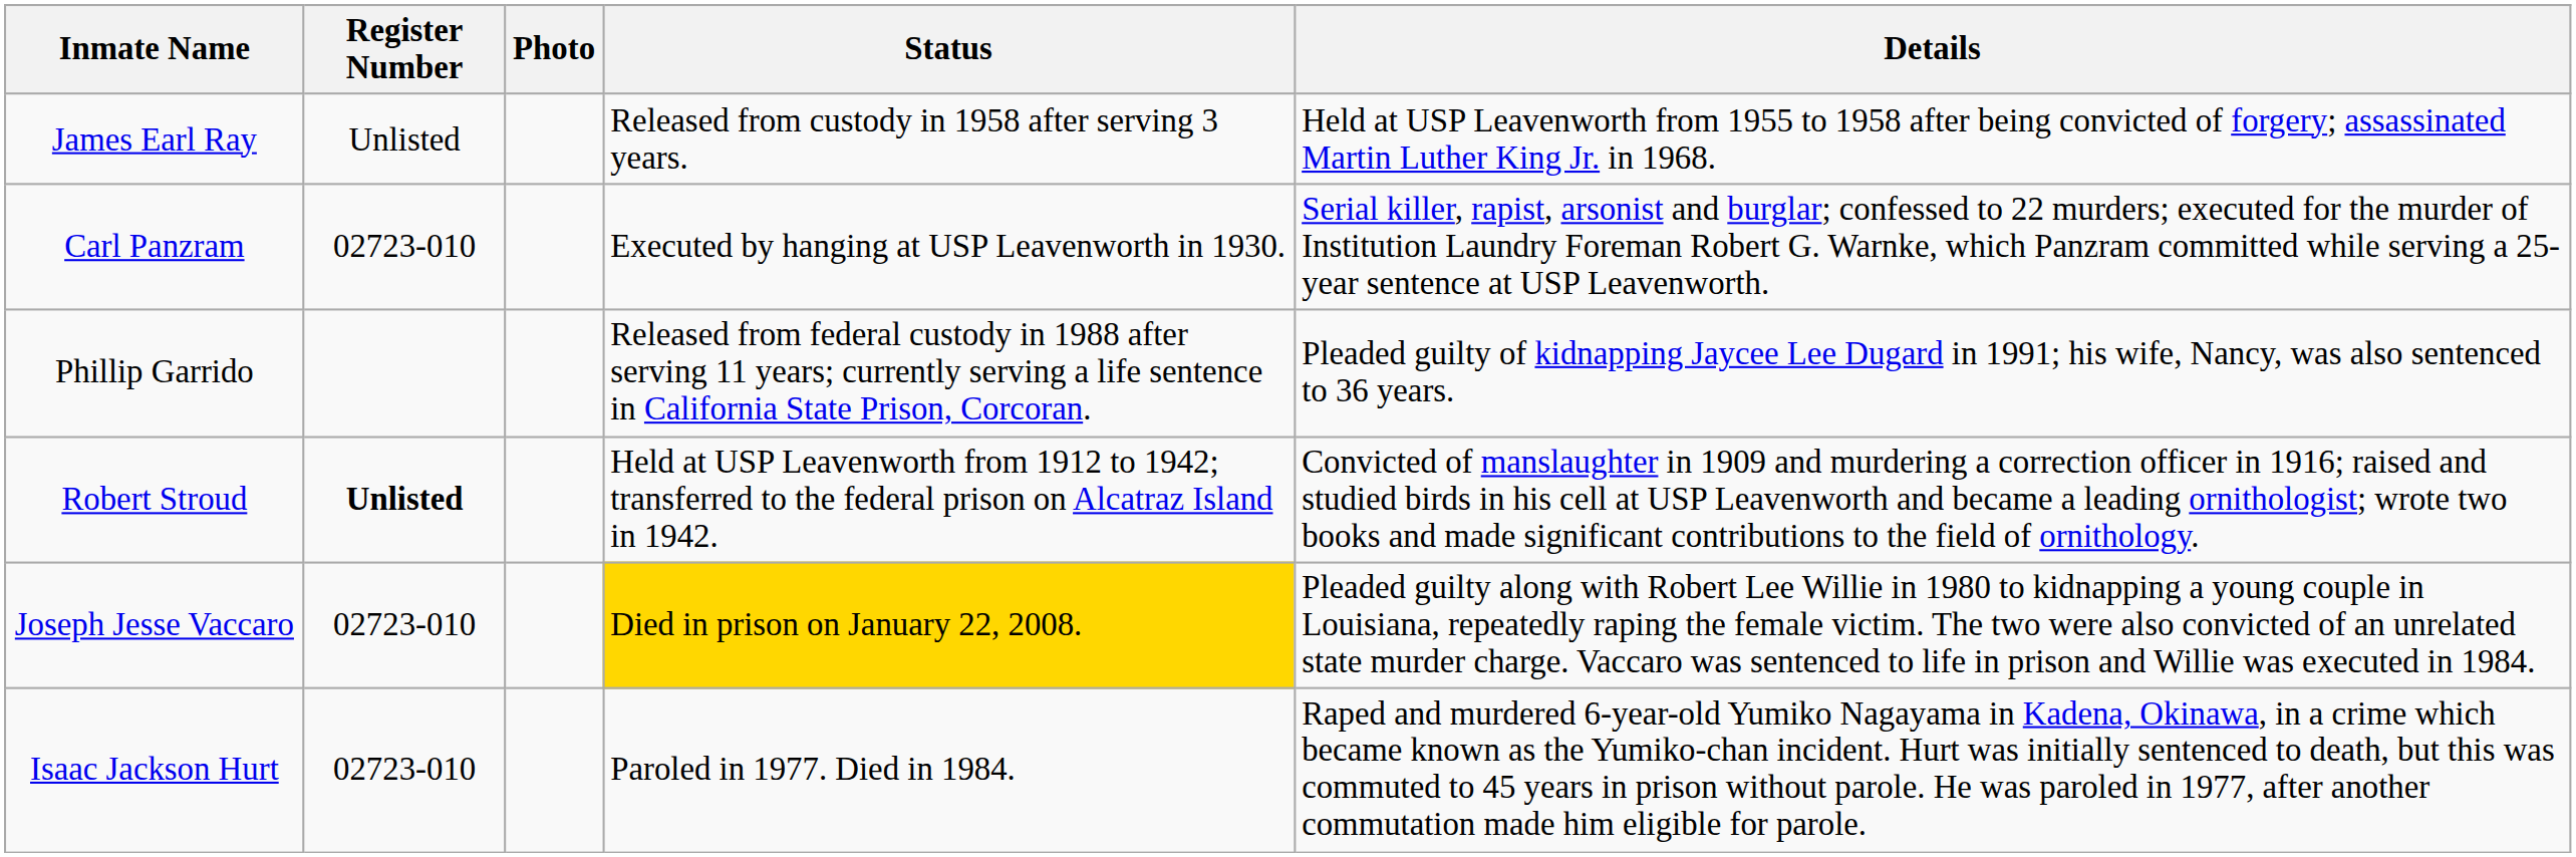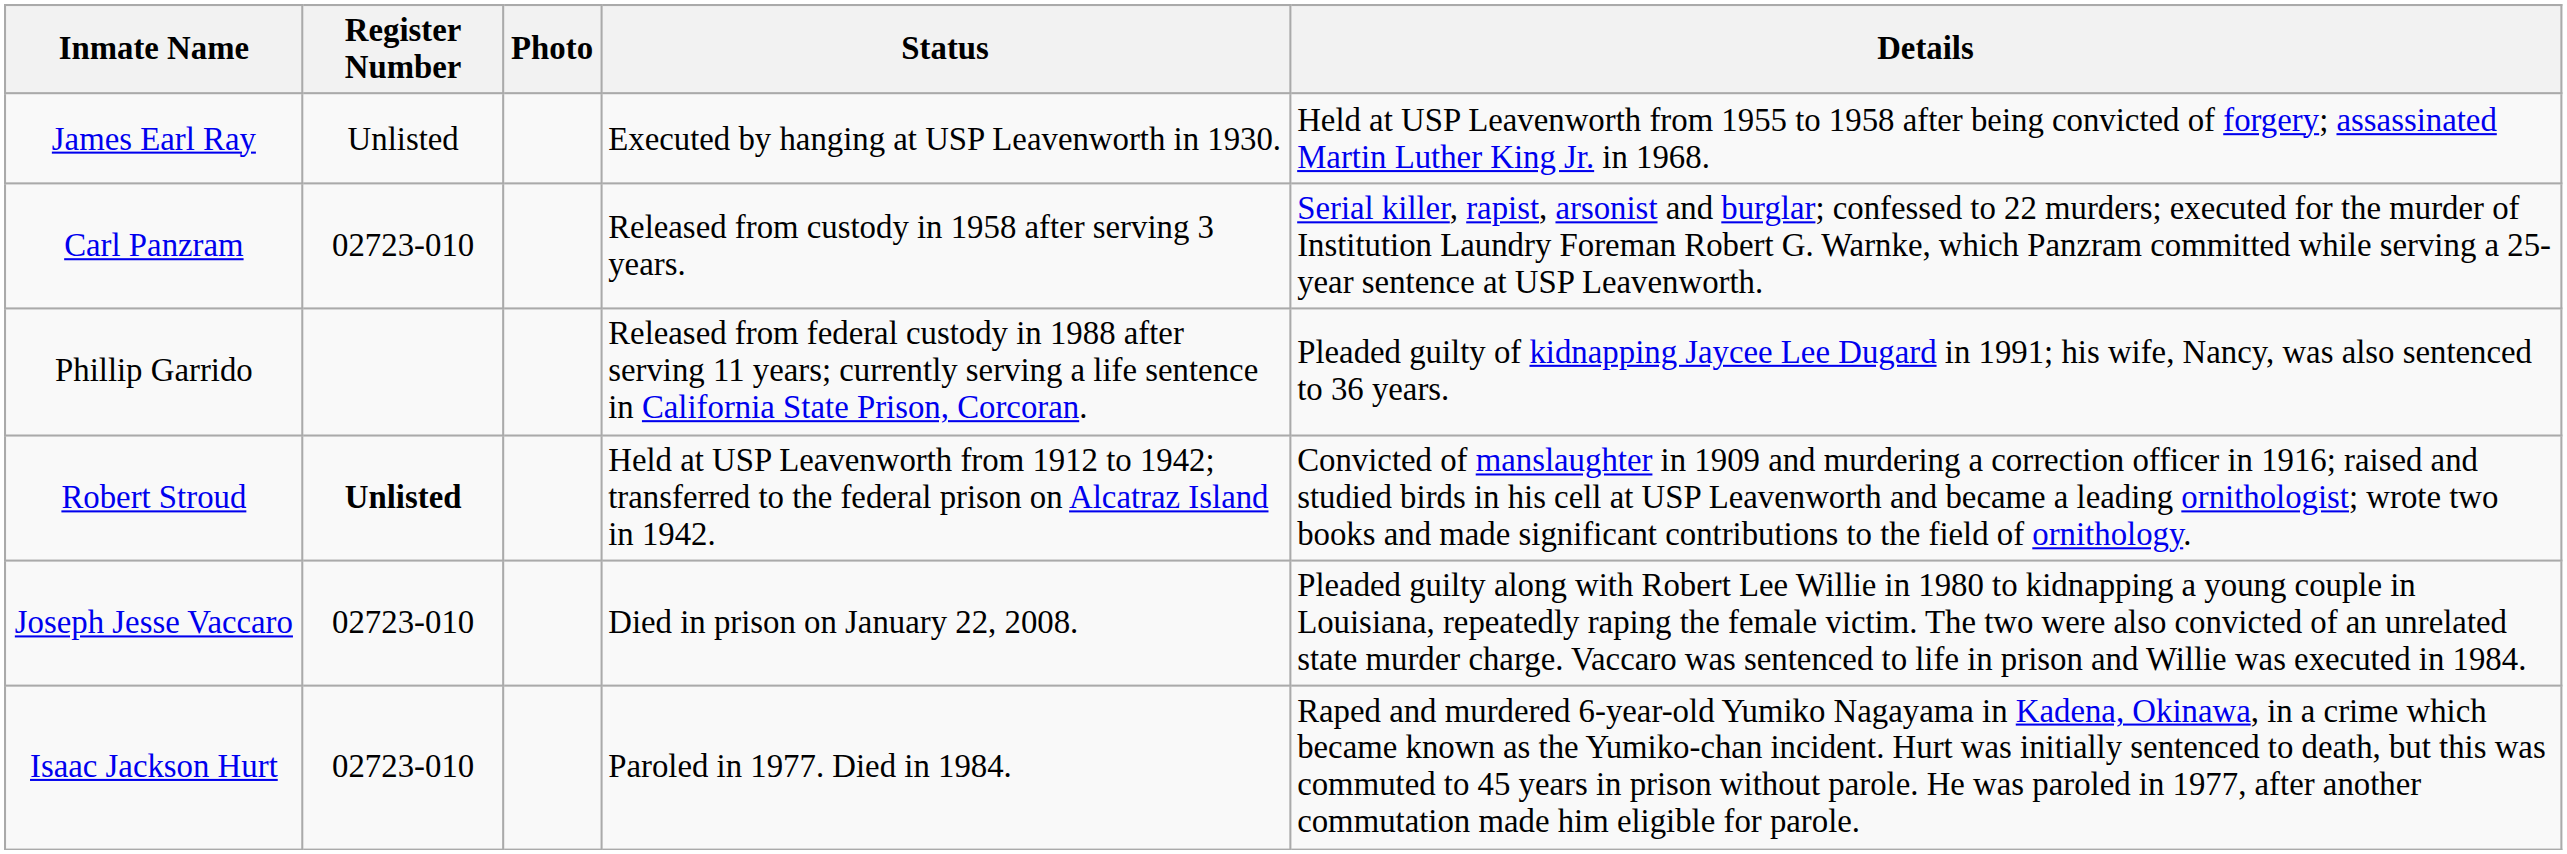 <table class="wikitable sortable">
 <tr>
 <th width=12%>Inmate Name</th>
 <th width=8%>Register Number</th>
 <th>Photo</th>
 <th width=28%>Status</th>
 <th width=52%>Details</th>
 </tr>
 <tr>
 <td style="text-align:center;"><a href='#'>James Earl Ray</a></td>
 <td style="text-align:center;">Unlisted</td>
 <td></td>
-<td>Released from custody in 1958 after serving 3 years.</td>
+<td>Executed by hanging at USP Leavenworth in 1930.</td>
 <td>Held at USP Leavenworth from 1955 to 1958 after being convicted of <a href='#'>forgery</a>; <a href='#'>assassinated Martin Luther King Jr.</a> in 1968.</td>
 </tr>
 <tr>
 <td style="text-align:center;"><a href='#'>Carl Panzram</a></td>
 <td style="text-align:center;">02723-010</td>
 <td></td>
-<td>Executed by hanging at USP Leavenworth in 1930.</td>
+<td>Released from custody in 1958 after serving 3 years.</td>
 <td><a href='#'>Serial killer</a>, <a href='#'>rapist</a>, <a href='#'>arsonist</a> and <a href='#'>burglar</a>; confessed to 22 murders; executed for the murder of Institution Laundry Foreman Robert G. Warnke, which Panzram committed while serving a 25-year sentence at USP Leavenworth.</td>
 </tr>
 <tr>
 <td style="text-align:center;">Phillip Garrido</td>
 <td style="text-align:center;"></td>
 <td></td>
 <td>Released from federal custody in 1988 after serving 11 years; currently serving a life sentence in <a href='#'>California State Prison, Corcoran</a>.</td>
 <td>Pleaded guilty of <a href='#'>kidnapping Jaycee Lee Dugard</a> in 1991; his wife, Nancy, was also sentenced to 36 years.</td>
 </tr>
 <tr>
 <td style="text-align:center;"><a href='#'>Robert Stroud</a></td>
 <td style="text-align:center;"><strong>Unlisted</strong></td>
 <td></td>
 <td>Held at USP Leavenworth from 1912 to 1942; transferred to the federal prison on <a href='#'>Alcatraz Island</a> in 1942.</td>
 <td>Convicted of <a href='#'>manslaughter</a> in 1909 and murdering a correction officer in 1916; raised and studied birds in his cell at USP Leavenworth and became a leading <a href='#'>ornithologist</a>; wrote two books and made significant contributions to the field of <a href='#'>ornithology</a>.</td>
 </tr>
 <tr>
 <td style="text-align:center;"><a href='#'>Joseph Jesse Vaccaro</a></td>
 <td style="text-align:center;">02723-010</td>
 <td></td>
-<td style="background: gold;">Died in prison on January 22, 2008.</td>
+<td>Died in prison on January 22, 2008.</td>
 <td>Pleaded guilty along with Robert Lee Willie in 1980 to kidnapping a young couple in Louisiana, repeatedly raping the female victim. The two were also convicted of an unrelated state murder charge. Vaccaro was sentenced to life in prison and Willie was executed in 1984.</td>
 </tr>
 <tr>
 <td style="text-align:center;"><a href='#'>Isaac Jackson Hurt</a></td>
 <td style="text-align:center;">02723-010</td>
 <td></td>
 <td>Paroled in 1977. Died in 1984.</td>
 <td>Raped and murdered 6-year-old Yumiko Nagayama in <a href='#'>Kadena, Okinawa</a>, in a crime which became known as the Yumiko-chan incident. Hurt was initially sentenced to death, but this was commuted to 45 years in prison without parole. He was paroled in 1977, after another commutation made him eligible for parole.</td>
 </tr>
 </table>
